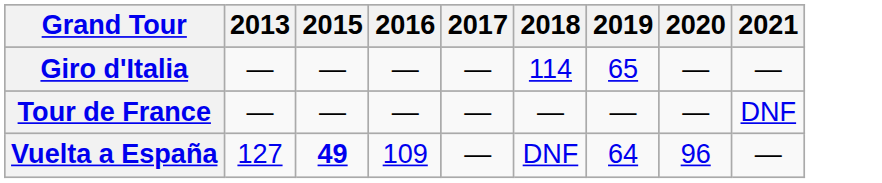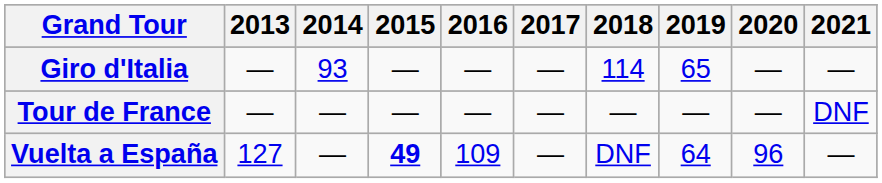 <table class="wikitable plainrowheaders">
 <tr>
 <th scope="col"><a href='#'>Grand Tour</a></th>
 <th scope="col">2013</th>
+<th scope="col">2014</th>
 <th scope="col">2015</th>
 <th scope="col">2016</th>
 <th scope="col">2017</th>
 <th scope="col">2018</th>
 <th scope="col">2019</th>
 <th scope="col">2020</th>
 <th scope="col">2021</th>
 </tr>
 <tr style="text-align:center;">
 <th scope="row"> <a href='#'>Giro d'Italia</a></th>
 <td>—</td>
+<td><a href='#'>93</a></td>
 <td>—</td>
 <td>—</td>
 <td>—</td>
 <td><a href='#'>114</a></td>
 <td><a href='#'>65</a></td>
 <td>—</td>
 <td>—</td>
 </tr>
 <tr style="text-align:center;">
 <th scope="row"> <a href='#'>Tour de France</a></th>
 <td>—</td>
 <td>—</td>
 <td>—</td>
 <td>—</td>
 <td>—</td>
 <td>—</td>
 <td>—</td>
+<td>—</td>
 <td><a href='#'>DNF</a></td>
 </tr>
 <tr style="text-align:center;">
 <th scope="row"> <a href='#'>Vuelta a España</a></th>
 <td><a href='#'>127</a></td>
+<td>—</td>
 <td><strong><a href='#'>49</a></strong></td>
 <td><a href='#'>109</a></td>
 <td>—</td>
 <td><a href='#'>DNF</a></td>
 <td><a href='#'>64</a></td>
 <td><a href='#'>96</a></td>
 <td>—</td>
 </tr>
 </table>
